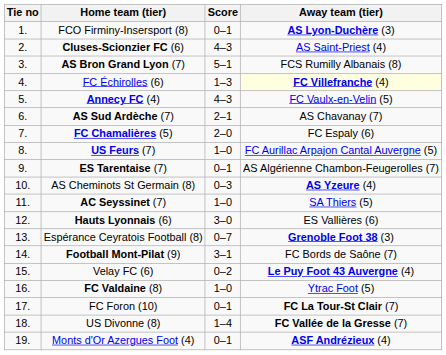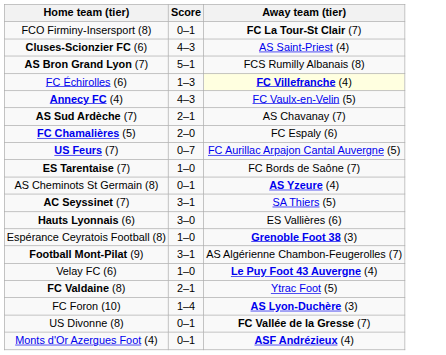 <table class="wikitable" style="text-align: center">
 <tr>
-<th>Tie no</th>
 <th>Home team (tier)</th>
 <th>Score</th>
 <th>Away team (tier)</th>
 </tr>
 <tr>
-<td>1.</td>
 <td>FCO Firminy-Insersport (8)</td>
 <td>0–1</td>
-<td><strong><a href='#'>AS Lyon-Duchère</a></strong> (3)</td>
+<td><strong>FC La Tour-St Clair</strong> (7)</td>
 </tr>
 <tr>
-<td>2.</td>
 <td><strong>Cluses-Scionzier FC</strong> (6)</td>
 <td>4–3</td>
 <td><a href='#'>AS Saint-Priest</a> (4)</td>
 </tr>
 <tr>
-<td>3.</td>
 <td><strong>AS Bron Grand Lyon</strong> (7)</td>
 <td>5–1</td>
 <td>FCS Rumilly Albanais (8)</td>
 </tr>
 <tr>
-<td>4.</td>
 <td><a href='#'>FC Échirolles</a> (6)</td>
 <td>1–3</td>
 <td style="background: lightyellow;"><strong><a href='#'>FC Villefranche</a></strong> (4)</td>
 </tr>
 <tr>
-<td>5.</td>
 <td><strong><a href='#'>Annecy FC</a></strong> (4)</td>
 <td>4–3 </td>
 <td><a href='#'>FC Vaulx-en-Velin</a> (5)</td>
 </tr>
 <tr>
-<td>6.</td>
 <td><strong>AS Sud Ardèche</strong> (7)</td>
 <td>2–1</td>
 <td>AS Chavanay (7)</td>
 </tr>
 <tr>
-<td>7.</td>
 <td><strong><a href='#'>FC Chamalières</a></strong> (5)</td>
 <td>2–0 </td>
 <td>FC Espaly (6)</td>
 </tr>
 <tr>
-<td>8.</td>
 <td><strong><a href='#'>US Feurs</a></strong> (7)</td>
-<td>1–0</td>
+<td>0–7</td>
 <td><a href='#'>FC Aurillac Arpajon Cantal Auvergne</a> (5)</td>
 </tr>
 <tr>
-<td>9.</td>
 <td><strong>ES Tarentaise</strong> (7)</td>
-<td>0–1</td>
-<td>AS Algérienne Chambon-Feugerolles (7)</td>
+<td>1–0</td>
+<td>FC Bords de Saône (7)</td>
 </tr>
 <tr>
-<td>10.</td>
 <td>AS Cheminots St Germain (8)</td>
-<td>0–3</td>
+<td>0–1</td>
 <td><strong><a href='#'>AS Yzeure</a></strong> (4)</td>
 </tr>
 <tr>
-<td>11.</td>
 <td><strong>AC Seyssinet</strong> (7)</td>
-<td>1–0</td>
+<td>3–1</td>
 <td><a href='#'>SA Thiers</a> (5)</td>
 </tr>
 <tr>
-<td>12.</td>
 <td><strong>Hauts Lyonnais</strong> (6)</td>
 <td>3–0</td>
 <td>ES Vallières (6)</td>
 </tr>
 <tr>
-<td>13.</td>
 <td>Espérance Ceyratois Football (8)</td>
-<td>0–7</td>
+<td>1–0</td>
 <td><strong><a href='#'>Grenoble Foot 38</a></strong> (3)</td>
 </tr>
 <tr>
-<td>14.</td>
 <td><strong>Football Mont-Pilat</strong> (9)</td>
 <td>3–1</td>
-<td>FC Bords de Saône (7)</td>
+<td>AS Algérienne Chambon-Feugerolles (7)</td>
 </tr>
 <tr>
-<td>15.</td>
 <td>Velay FC (6)</td>
-<td>0–2</td>
+<td>1–0</td>
 <td><strong><a href='#'>Le Puy Foot 43 Auvergne</a></strong> (4)</td>
 </tr>
 <tr>
-<td>16.</td>
 <td><strong>FC Valdaine</strong> (8)</td>
-<td>1–0</td>
+<td>2–1</td>
 <td><a href='#'>Ytrac Foot</a> (5)</td>
 </tr>
 <tr>
-<td>17.</td>
 <td>FC Foron (10)</td>
-<td>0–1</td>
-<td><strong>FC La Tour-St Clair</strong> (7)</td>
+<td>1–4</td>
+<td><strong><a href='#'>AS Lyon-Duchère</a></strong> (3)</td>
 </tr>
 <tr>
-<td>18.</td>
 <td>US Divonne (8)</td>
-<td>1–4</td>
+<td>0–1</td>
 <td><strong>FC Vallée de la Gresse</strong> (7)</td>
 </tr>
 <tr>
-<td>19.</td>
 <td><a href='#'>Monts d'Or Azergues Foot</a> (4)</td>
 <td>0–1</td>
 <td><strong><a href='#'>ASF Andrézieux</a></strong> (4)</td>
 </tr>
 </table>
